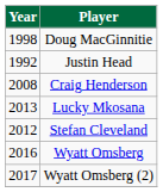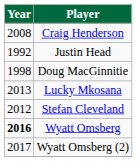 <table class="wikitable sortable" border="1">
 <tr align="center">
 <th style="background:#00693e; color:White;">Year</th>
 <th style="background:#00693e; color:White;">Player</th>
 </tr>
 <tr style="text-align:center;">
-<td>1998</td>
-<td>Doug MacGinnitie</td>
+<td>2008</td>
+<td><a href='#'>Craig Henderson</a></td>
 </tr>
 <tr style="text-align:center;">
 <td>1992</td>
 <td>Justin Head</td>
 </tr>
 <tr style="text-align:center;">
-<td>2008</td>
-<td><a href='#'>Craig Henderson</a></td>
+<td>1998</td>
+<td>Doug MacGinnitie</td>
 </tr>
 <tr style="text-align:center;">
 <td>2013</td>
 <td><a href='#'>Lucky Mkosana</a></td>
 </tr>
 <tr style="text-align:center;">
 <td>2012</td>
 <td><a href='#'>Stefan Cleveland</a></td>
 </tr>
 <tr style="text-align:center;">
-<td>2016</td>
+<td><strong>2016</strong></td>
 <td><a href='#'>Wyatt Omsberg</a></td>
 </tr>
 <tr style="text-align:center;">
 <td>2017</td>
 <td>Wyatt Omsberg (2)</td>
 </tr>
 <tr>
 </tr>
 </table>
